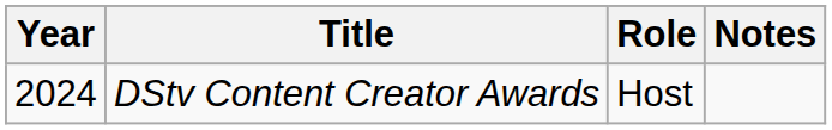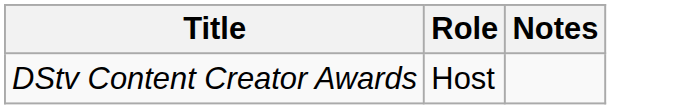 <table class ="wikitable">
 <tr>
-<th>Year</th>
 <th>Title</th>
 <th>Role</th>
 <th>Notes</th>
 </tr>
 <tr>
-<td>2024</td>
 <td><em>DStv Content Creator Awards</em></td>
 <td>Host</td>
 <td></td>
 </tr>
 </table>
